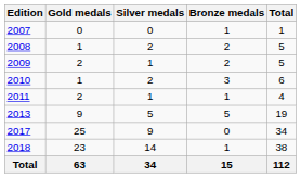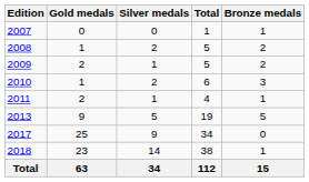 <table class="wikitable">
 <tr>
 <th>Edition</th>
 <th>Gold medals</th>
 <th>Silver medals</th>
+<th>Total</th>
 <th>Bronze medals</th>
-<th>Total</th>
 </tr>
 <tr>
 <td><a href='#'>2007</a></td>
 <td style="text-align:center;">0</td>
 <td style="text-align:center;">0</td>
 <td style="text-align:center;">1</td>
 <td style="text-align:center;">1</td>
 </tr>
 <tr>
 <td><a href='#'>2008</a></td>
 <td style="text-align:center;">1</td>
 <td style="text-align:center;">2</td>
+<td style="text-align:center;">5</td>
 <td style="text-align:center;">2</td>
-<td style="text-align:center;">5</td>
 </tr>
 <tr>
 <td><a href='#'>2009</a></td>
 <td style="text-align:center;">2</td>
 <td style="text-align:center;">1</td>
+<td style="text-align:center;">5</td>
 <td style="text-align:center;">2</td>
-<td style="text-align:center;">5</td>
 </tr>
 <tr>
 <td><a href='#'>2010</a></td>
 <td style="text-align:center;">1</td>
 <td style="text-align:center;">2</td>
+<td style="text-align:center;">6</td>
 <td style="text-align:center;">3</td>
-<td style="text-align:center;">6</td>
 </tr>
 <tr>
 <td><a href='#'>2011</a></td>
 <td style="text-align:center;">2</td>
 <td style="text-align:center;">1</td>
+<td style="text-align:center;">4</td>
 <td style="text-align:center;">1</td>
-<td style="text-align:center;">4</td>
 </tr>
 <tr>
 <td><a href='#'>2013</a></td>
 <td style="text-align:center;">9</td>
 <td style="text-align:center;">5</td>
+<td style="text-align:center;">19</td>
 <td style="text-align:center;">5</td>
-<td style="text-align:center;">19</td>
 </tr>
 <tr>
 <td><a href='#'>2017</a></td>
 <td style="text-align:center;">25</td>
 <td style="text-align:center;">9</td>
+<td style="text-align:center;">34</td>
 <td style="text-align:center;">0</td>
-<td style="text-align:center;">34</td>
 </tr>
 <tr>
 <td><a href='#'>2018</a></td>
 <td style="text-align:center;">23</td>
 <td style="text-align:center;">14</td>
+<td style="text-align:center;">38</td>
 <td style="text-align:center;">1</td>
-<td style="text-align:center;">38</td>
 </tr>
 <tr>
 <th>Total</th>
 <th style="text-align:center;">63</th>
 <th style="text-align:center;">34</th>
+<th style="text-align:center;">112</th>
 <th style="text-align:center;">15</th>
-<th style="text-align:center;">112</th>
 </tr>
 </table>
